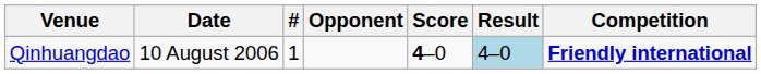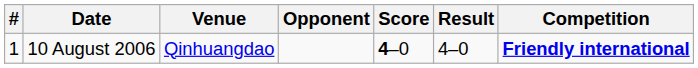 <table class="wikitable">
 <tr>
+<th>#</th>
+<th>Date</th>
 <th>Venue</th>
-<th>Date</th>
-<th>#</th>
 <th>Opponent</th>
 <th>Score</th>
 <th>Result</th>
 <th>Competition</th>
 </tr>
 <tr>
+<td>1</td>
+<td>10 August 2006</td>
 <td> <a href='#'>Qinhuangdao</a></td>
-<td>10 August 2006</td>
-<td>1</td>
 <td></td>
 <td><strong>4</strong>–0</td>
-<td style="background: lightblue;">4–0</td>
+<td>4–0</td>
 <td><strong><a href='#'>Friendly international</a></strong></td>
 </tr>
 </table>
